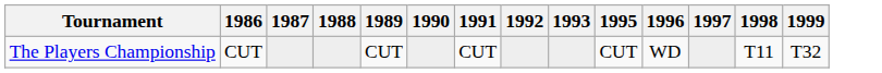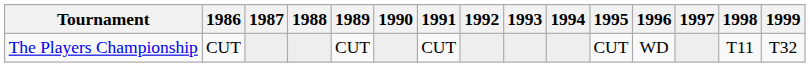 <table class="wikitable" style="font-size:95%;text-align:center;">
 <tr>
 <th>Tournament</th>
 <th>1986</th>
 <th>1987</th>
 <th>1988</th>
 <th>1989</th>
 <th>1990</th>
 <th>1991</th>
 <th>1992</th>
 <th>1993</th>
+<th>1994</th>
 <th>1995</th>
 <th>1996</th>
 <th>1997</th>
 <th>1998</th>
 <th>1999</th>
 </tr>
 <tr>
 <td align=left><a href='#'>The Players Championship</a></td>
 <td>CUT</td>
 <td style="background:#eeeeee;"></td>
 <td style="background:#eeeeee;"></td>
 <td>CUT</td>
 <td style="background:#eeeeee;"></td>
 <td>CUT</td>
 <td style="background:#eeeeee;"></td>
 <td style="background:#eeeeee;"></td>
+<td style="background:#eeeeee;"></td>
 <td>CUT</td>
 <td>WD</td>
 <td style="background:#eeeeee;"></td>
 <td>T11</td>
 <td>T32</td>
 </tr>
 </table>
